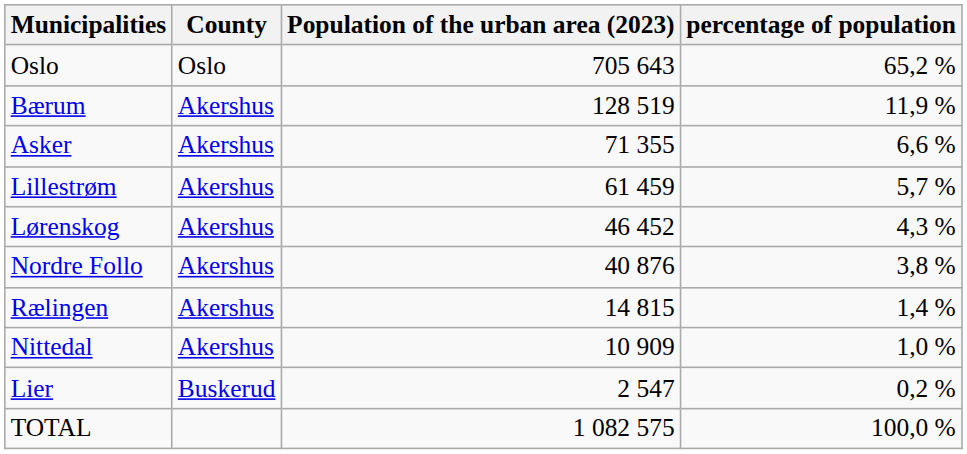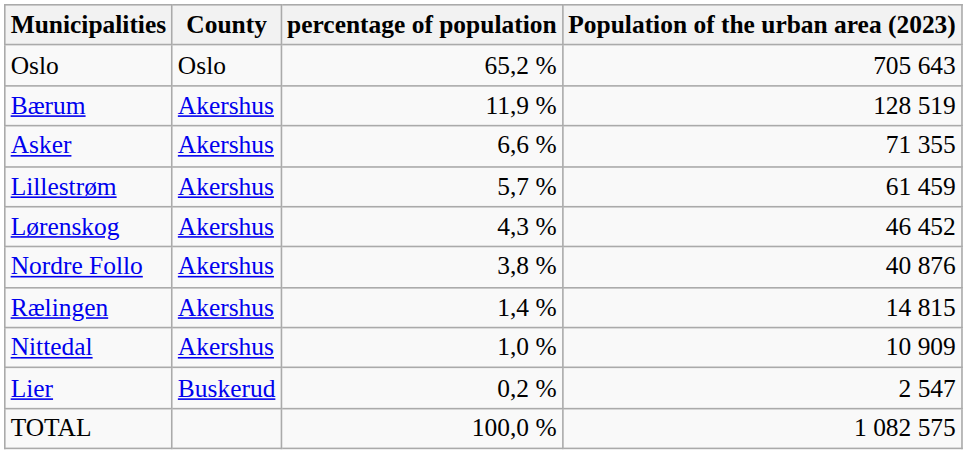 <table class="wikitable sortable">
 <tr>
 <th>Municipalities</th>
 <th>County</th>
+<th>percentage of population</th>
 <th>Population of the urban area (2023)</th>
-<th>percentage of population</th>
 </tr>
 <tr>
 <td>Oslo</td>
 <td>Oslo</td>
+<td align="right">65,2 %</td>
 <td align="right">705 643</td>
-<td align="right">65,2 %</td>
 </tr>
 <tr>
 <td><a href='#'>Bærum</a></td>
 <td><a href='#'>Akershus</a></td>
+<td align="right">11,9 %</td>
 <td align="right">128 519</td>
-<td align="right">11,9 %</td>
 </tr>
 <tr>
 <td><a href='#'>Asker</a></td>
 <td><a href='#'>Akershus</a></td>
+<td align="right">6,6 %</td>
 <td align="right">71 355</td>
-<td align="right">6,6 %</td>
 </tr>
 <tr>
 <td><a href='#'>Lillestrøm</a></td>
 <td><a href='#'>Akershus</a></td>
+<td align="right">5,7 %</td>
 <td align="right">61 459</td>
-<td align="right">5,7 %</td>
 </tr>
 <tr>
 <td><a href='#'>Lørenskog</a></td>
 <td><a href='#'>Akershus</a></td>
+<td align="right">4,3 %</td>
 <td align="right">46 452</td>
-<td align="right">4,3 %</td>
 </tr>
 <tr>
 <td><a href='#'>Nordre Follo</a></td>
 <td><a href='#'>Akershus</a></td>
+<td align="right">3,8 %</td>
 <td align="right">40 876</td>
-<td align="right">3,8 %</td>
 </tr>
 <tr>
 <td><a href='#'>Rælingen</a></td>
 <td><a href='#'>Akershus</a></td>
+<td align="right">1,4 %</td>
 <td align="right">14 815</td>
-<td align="right">1,4 %</td>
 </tr>
 <tr>
 <td><a href='#'>Nittedal</a></td>
 <td><a href='#'>Akershus</a></td>
+<td align="right">1,0 %</td>
 <td align="right">10 909</td>
-<td align="right">1,0 %</td>
 </tr>
 <tr>
 <td><a href='#'>Lier</a></td>
 <td><a href='#'>Buskerud</a></td>
+<td align="right">0,2 %</td>
 <td align="right">2 547</td>
-<td align="right">0,2 %</td>
 </tr>
 <tr>
 <td>TOTAL</td>
 <td></td>
+<td align="right">100,0 %</td>
 <td align="right">1 082 575</td>
-<td align="right">100,0 %</td>
 </tr>
 </table>
